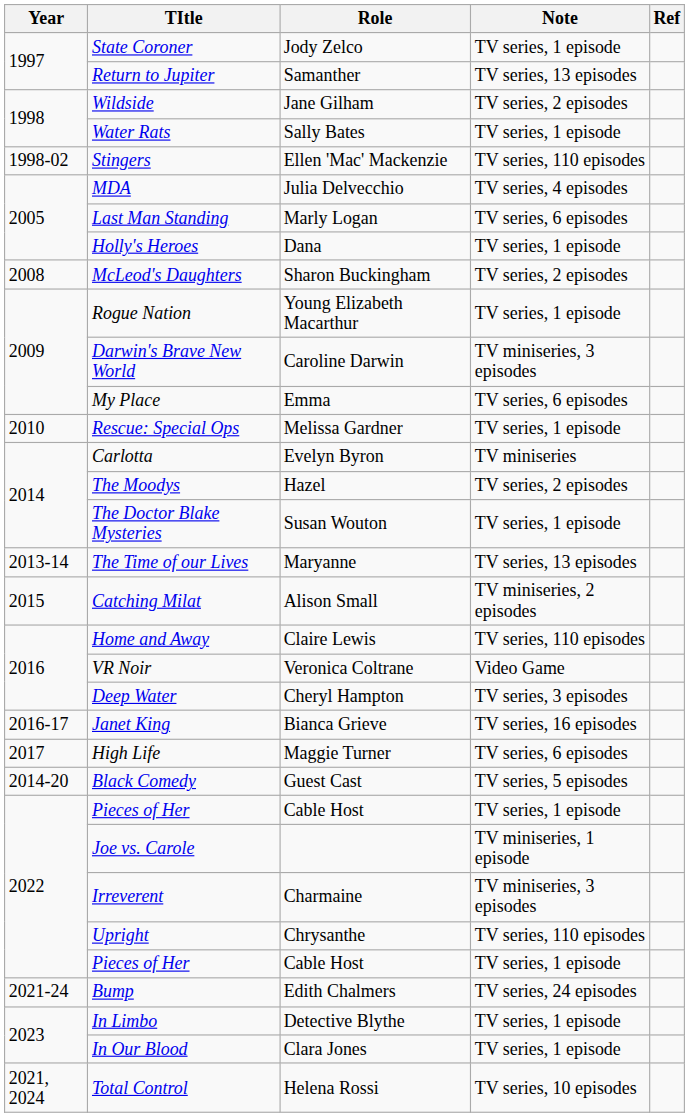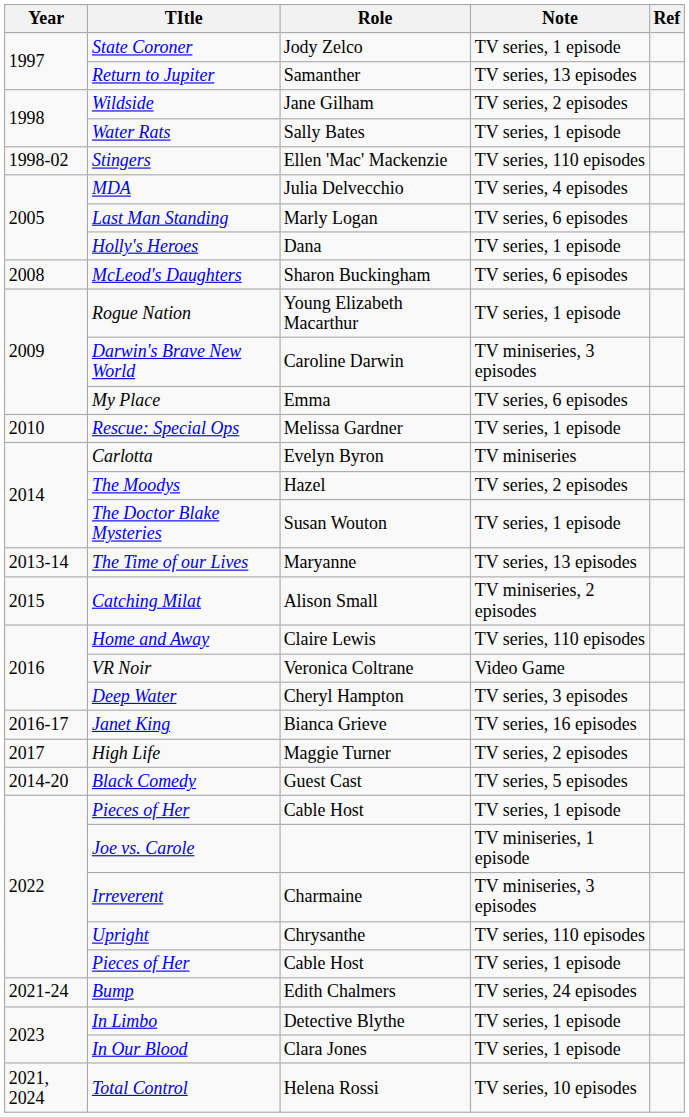 <table class="wikitable sortable">
 <tr>
 <th>Year</th>
 <th>TItle</th>
 <th>Role</th>
 <th>Note</th>
 <th>Ref</th>
 </tr>
 <tr>
 <td rowspan="2">1997</td>
 <td><em><a href='#'>State Coroner</a></em></td>
 <td>Jody Zelco</td>
 <td>TV series, 1 episode</td>
 <td></td>
 </tr>
 <tr>
 <td><em><a href='#'>Return to Jupiter</a></em></td>
 <td>Samanther</td>
 <td>TV series, 13 episodes</td>
 <td></td>
 </tr>
 <tr>
 <td rowspan="2">1998</td>
 <td><em><a href='#'>Wildside</a></em></td>
 <td>Jane Gilham</td>
 <td>TV series, 2 episodes</td>
 <td></td>
 </tr>
 <tr>
 <td><em><a href='#'>Water Rats</a></em></td>
 <td>Sally Bates</td>
 <td>TV series, 1 episode</td>
 <td></td>
 </tr>
 <tr>
 <td>1998-02</td>
 <td><em><a href='#'>Stingers</a></em></td>
 <td>Ellen 'Mac' Mackenzie</td>
 <td>TV series, 110 episodes</td>
 <td></td>
 </tr>
 <tr>
 <td rowspan="3">2005</td>
 <td><em><a href='#'>MDA</a></em></td>
 <td>Julia Delvecchio</td>
 <td>TV series, 4 episodes</td>
 <td></td>
 </tr>
 <tr>
 <td><em><a href='#'>Last Man Standing</a></em></td>
 <td>Marly Logan</td>
 <td>TV series, 6 episodes</td>
 <td></td>
 </tr>
 <tr>
 <td><em><a href='#'>Holly's Heroes</a></em></td>
 <td>Dana</td>
 <td>TV series, 1 episode</td>
 <td></td>
 </tr>
 <tr>
 <td>2008</td>
 <td><em><a href='#'>McLeod's Daughters</a></em></td>
 <td>Sharon Buckingham</td>
-<td>TV series, 2 episodes</td>
+<td>TV series, 6 episodes</td>
 <td></td>
 </tr>
 <tr>
 <td rowspan="3">2009</td>
 <td><em>Rogue Nation</em></td>
 <td>Young Elizabeth Macarthur</td>
 <td>TV series, 1 episode</td>
 <td></td>
 </tr>
 <tr>
 <td><em><a href='#'>Darwin's Brave New World</a></em></td>
 <td>Caroline Darwin</td>
 <td>TV miniseries, 3 episodes</td>
 <td></td>
 </tr>
 <tr>
 <td><em>My Place</em></td>
 <td>Emma</td>
 <td>TV series, 6 episodes</td>
 <td></td>
 </tr>
 <tr>
 <td>2010</td>
 <td><em><a href='#'>Rescue: Special Ops</a></em></td>
 <td>Melissa Gardner</td>
 <td>TV series, 1 episode</td>
 <td></td>
 </tr>
 <tr>
 <td rowspan="3">2014</td>
 <td><em>Carlotta</em></td>
 <td>Evelyn Byron</td>
 <td>TV miniseries</td>
 <td></td>
 </tr>
 <tr>
 <td><em><a href='#'>The Moodys</a></em></td>
 <td>Hazel</td>
 <td>TV series, 2 episodes</td>
 <td></td>
 </tr>
 <tr>
 <td><em><a href='#'>The Doctor Blake Mysteries</a></em></td>
 <td>Susan Wouton</td>
 <td>TV series, 1 episode</td>
 <td></td>
 </tr>
 <tr>
 <td>2013-14</td>
 <td><em><a href='#'>The Time of our Lives</a></em></td>
 <td>Maryanne</td>
 <td>TV series, 13 episodes</td>
 <td></td>
 </tr>
 <tr>
 <td>2015</td>
 <td><em><a href='#'>Catching Milat</a></em></td>
 <td>Alison Small</td>
 <td>TV miniseries, 2 episodes</td>
 <td></td>
 </tr>
 <tr>
 <td rowspan="3">2016</td>
 <td><em><a href='#'>Home and Away</a></em></td>
 <td>Claire Lewis</td>
 <td>TV series, 110 episodes</td>
 <td></td>
 </tr>
 <tr>
 <td><em>VR Noir</em></td>
 <td>Veronica Coltrane</td>
 <td>Video Game</td>
 <td></td>
 </tr>
 <tr>
 <td><em><a href='#'>Deep Water</a></em></td>
 <td>Cheryl Hampton</td>
 <td>TV series, 3 episodes</td>
 <td></td>
 </tr>
 <tr>
 <td>2016-17</td>
 <td><em><a href='#'>Janet King</a></em></td>
 <td>Bianca Grieve</td>
 <td>TV series, 16 episodes</td>
 <td></td>
 </tr>
 <tr>
 <td>2017</td>
 <td><em>High Life</em></td>
 <td>Maggie Turner</td>
-<td>TV series, 6 episodes</td>
+<td>TV series, 2 episodes</td>
 <td></td>
 </tr>
 <tr>
 <td>2014-20</td>
 <td><em><a href='#'>Black Comedy</a></em></td>
 <td>Guest Cast</td>
 <td>TV series, 5 episodes</td>
 <td></td>
 </tr>
 <tr>
 <td rowspan="5">2022</td>
 <td><em><a href='#'>Pieces of Her</a></em></td>
 <td>Cable Host</td>
 <td>TV series, 1 episode</td>
 <td></td>
 </tr>
 <tr>
 <td><em><a href='#'>Joe vs. Carole</a></em></td>
 <td></td>
 <td>TV miniseries, 1 episode</td>
 <td></td>
 </tr>
 <tr>
 <td><em><a href='#'>Irreverent</a></em></td>
 <td>Charmaine</td>
 <td>TV miniseries, 3 episodes</td>
 <td></td>
 </tr>
 <tr>
 <td><em><a href='#'>Upright</a></em></td>
 <td>Chrysanthe</td>
 <td>TV series, 110 episodes</td>
 <td></td>
 </tr>
 <tr>
 <td><em><a href='#'>Pieces of Her</a></em></td>
 <td>Cable Host</td>
 <td>TV series, 1 episode</td>
 <td></td>
 </tr>
 <tr>
 <td>2021-24</td>
 <td><em><a href='#'>Bump</a></em></td>
 <td>Edith Chalmers</td>
 <td>TV series, 24 episodes</td>
 <td></td>
 </tr>
 <tr>
 <td rowspan="2">2023</td>
 <td><em><a href='#'>In Limbo</a></em></td>
 <td>Detective Blythe</td>
 <td>TV series, 1 episode</td>
 <td></td>
 </tr>
 <tr>
 <td><em><a href='#'>In Our Blood</a></em></td>
 <td>Clara Jones</td>
 <td>TV series, 1 episode</td>
 <td></td>
 </tr>
 <tr>
 <td>2021, 2024</td>
 <td><em><a href='#'>Total Control</a></em></td>
 <td>Helena Rossi</td>
 <td>TV series, 10 episodes</td>
 <td></td>
 </tr>
 </table>
